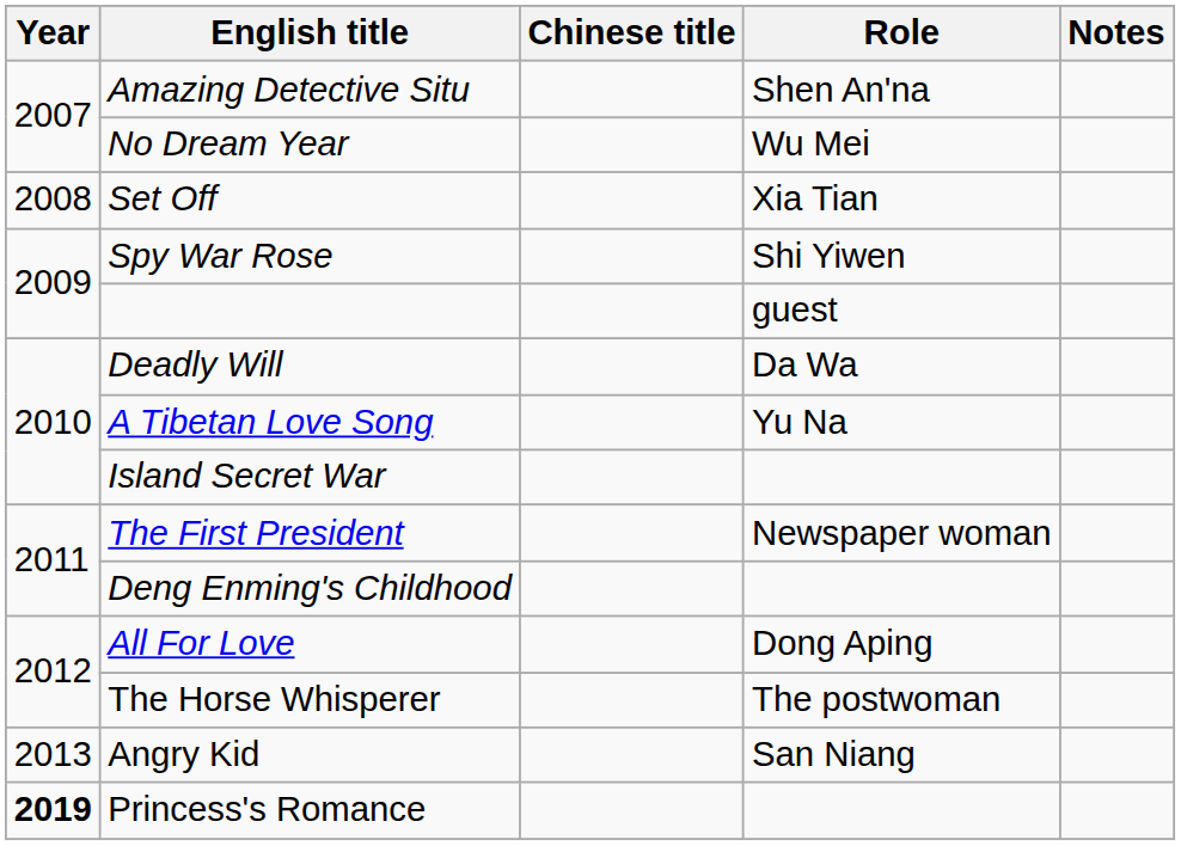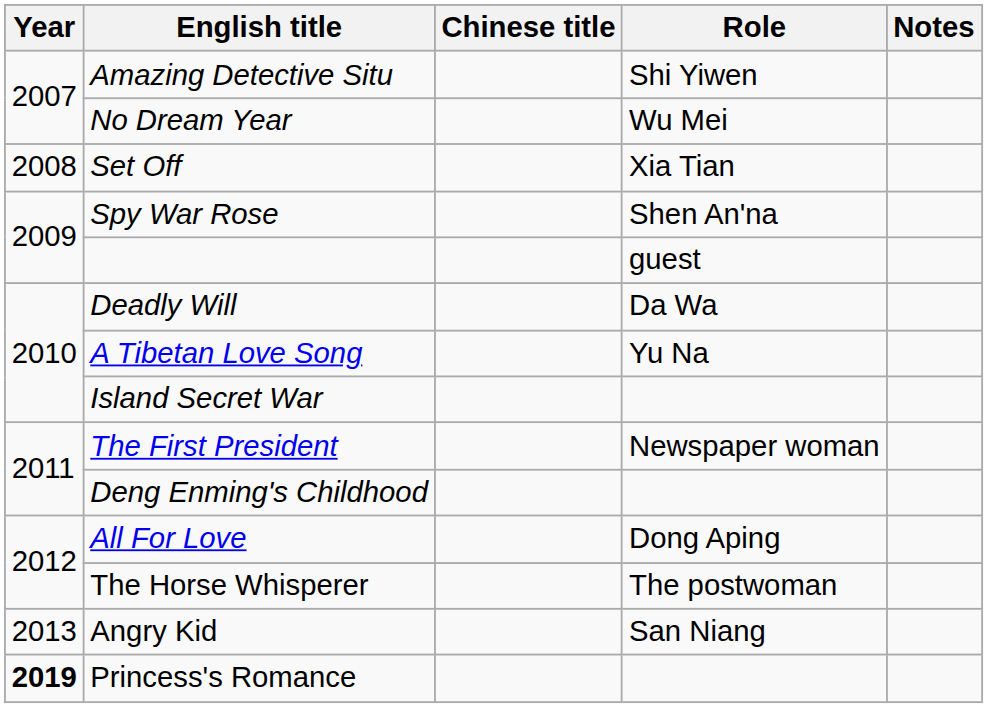 <table class="wikitable">
 <tr>
 <th>Year</th>
 <th>English title</th>
 <th>Chinese title</th>
 <th>Role</th>
 <th>Notes</th>
 </tr>
 <tr>
 <td rowspan="2">2007</td>
 <td><em>Amazing Detective Situ</em></td>
 <td></td>
-<td>Shen An'na</td>
+<td>Shi Yiwen</td>
 <td></td>
 </tr>
 <tr>
 <td><em>No Dream Year</em></td>
 <td></td>
 <td>Wu Mei</td>
 <td></td>
 </tr>
 <tr>
 <td>2008</td>
 <td><em>Set Off</em></td>
 <td></td>
 <td>Xia Tian</td>
 <td></td>
 </tr>
 <tr>
 <td rowspan="2">2009</td>
 <td><em>Spy War Rose</em></td>
 <td></td>
-<td>Shi Yiwen</td>
+<td>Shen An'na</td>
 <td></td>
 </tr>
 <tr>
 <td></td>
 <td></td>
 <td>guest</td>
 <td></td>
 </tr>
 <tr>
 <td rowspan="3">2010</td>
 <td><em>Deadly Will</em></td>
 <td></td>
 <td>Da Wa</td>
 <td></td>
 </tr>
 <tr>
 <td><em><a href='#'>A Tibetan Love Song</a></em></td>
 <td></td>
 <td>Yu Na</td>
 <td></td>
 </tr>
 <tr>
 <td><em>Island Secret War</em></td>
 <td></td>
 <td></td>
 <td></td>
 </tr>
 <tr>
 <td rowspan="2">2011</td>
 <td><em><a href='#'>The First President</a></em></td>
 <td></td>
 <td>Newspaper woman</td>
 <td></td>
 </tr>
 <tr>
 <td><em>Deng Enming's Childhood</em></td>
 <td></td>
 <td></td>
 <td></td>
 </tr>
 <tr>
 <td rowspan="2">2012</td>
 <td><em><a href='#'>All For Love</a></em></td>
 <td></td>
 <td>Dong Aping</td>
 <td></td>
 </tr>
 <tr>
 <td>The Horse Whisperer</td>
 <td></td>
 <td>The postwoman</td>
 <td></td>
 </tr>
 <tr>
 <td>2013</td>
 <td>Angry Kid</td>
 <td></td>
 <td>San Niang</td>
 <td></td>
 </tr>
 <tr>
 <td><strong>2019</strong></td>
 <td>Princess's Romance</td>
 <td></td>
 <td></td>
 <td></td>
 </tr>
 </table>
